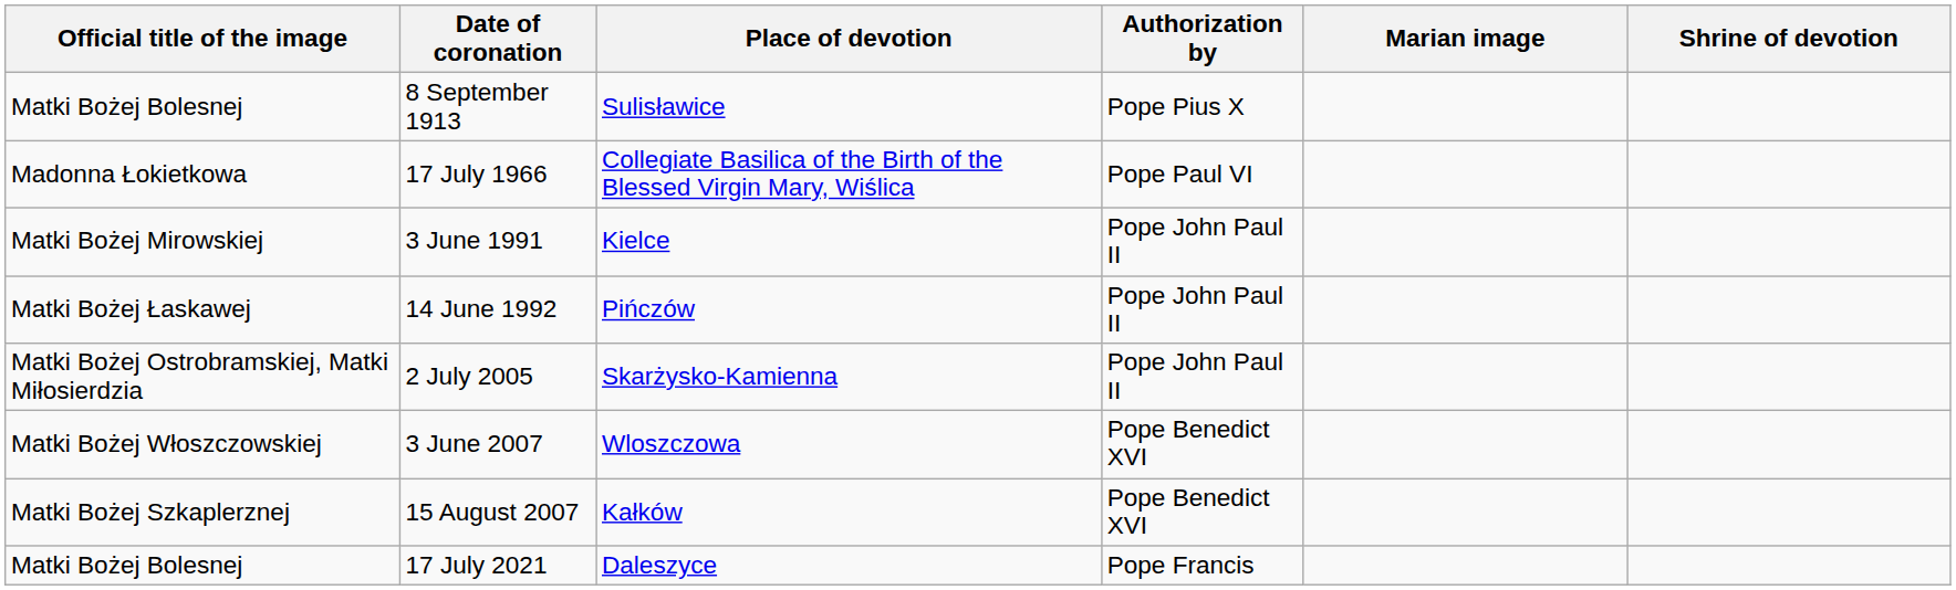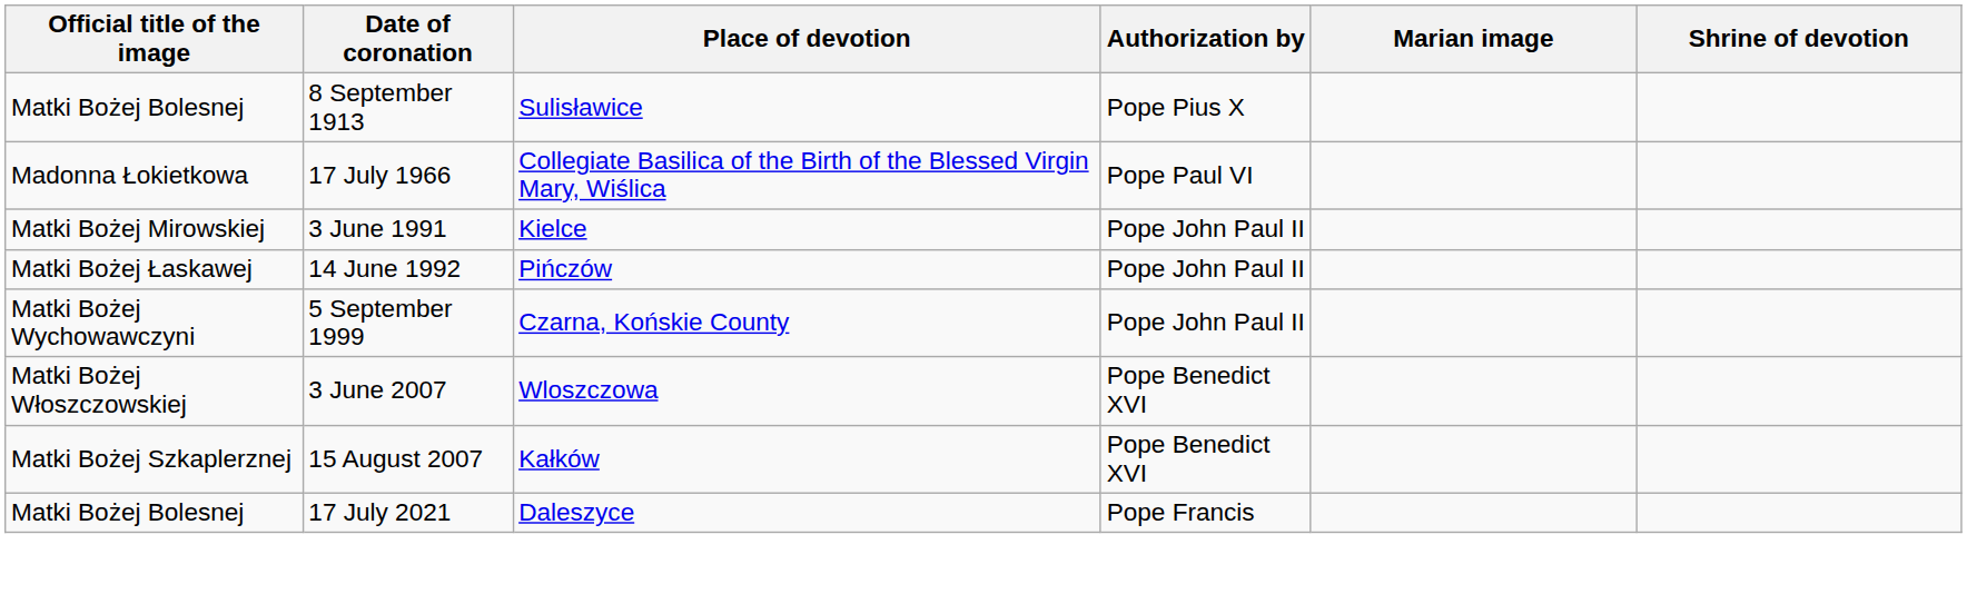 <table class="wikitable sortable">
 <tr>
 <th>Official title of the image</th>
 <th data-sort-type="date">Date of coronation</th>
 <th>Place of devotion</th>
 <th>Authorization by</th>
 <th width=200px class=unsortable>Marian image</th>
 <th width=200px class=unsortable>Shrine of devotion</th>
 </tr>
 <tr>
 <td>Matki Bożej Bolesnej</td>
 <td>8 September 1913</td>
 <td><a href='#'>Sulisławice</a></td>
 <td>Pope Pius X</td>
 <td></td>
 <td></td>
 </tr>
 <tr>
 <td>Madonna Łokietkowa</td>
 <td>17 July 1966</td>
 <td><a href='#'>Collegiate Basilica of the Birth of the Blessed Virgin Mary, Wiślica</a></td>
 <td>Pope Paul VI</td>
 <td></td>
 <td></td>
 </tr>
 <tr>
 <td>Matki Bożej Mirowskiej</td>
 <td>3 June 1991</td>
 <td><a href='#'>Kielce</a></td>
 <td>Pope John Paul II</td>
 <td></td>
 <td></td>
 </tr>
 <tr>
 <td>Matki Bożej Łaskawej</td>
 <td>14 June 1992</td>
 <td><a href='#'>Pińczów</a></td>
 <td>Pope John Paul II</td>
 <td></td>
 <td></td>
 </tr>
 <tr>
-<td>Matki Bożej Ostrobramskiej, Matki Miłosierdzia</td>
-<td>2 July 2005</td>
-<td><a href='#'>Skarżysko-Kamienna</a></td>
+<td>Matki Bożej Wychowawczyni</td>
+<td>5 September 1999</td>
+<td><a href='#'>Czarna, Końskie County</a></td>
 <td>Pope John Paul II</td>
 <td></td>
 <td></td>
 </tr>
 <tr>
 <td>Matki Bożej Włoszczowskiej</td>
 <td>3 June 2007</td>
 <td><a href='#'>Wloszczowa</a></td>
 <td>Pope Benedict XVI</td>
 <td></td>
 <td></td>
 </tr>
 <tr>
 <td>Matki Bożej Szkaplerznej</td>
 <td>15 August 2007</td>
 <td><a href='#'>Kałków</a></td>
 <td>Pope Benedict XVI</td>
 <td></td>
 <td></td>
 </tr>
 <tr>
 <td>Matki Bożej Bolesnej</td>
 <td>17 July 2021</td>
 <td><a href='#'>Daleszyce</a></td>
 <td>Pope Francis</td>
 <td></td>
 <td></td>
 </tr>
 </table>
